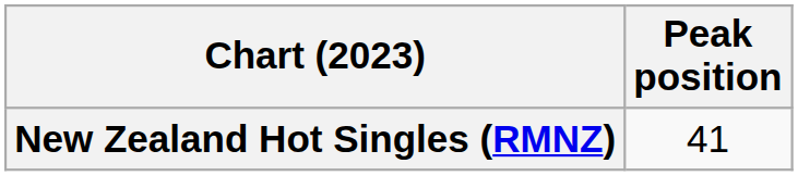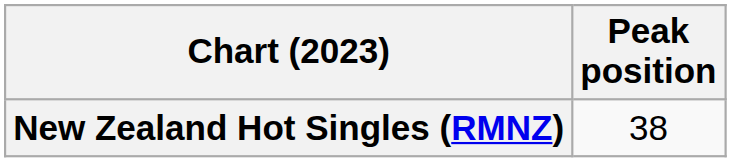 <table class="wikitable sortable plainrowheaders" style="text-align:center">
 <tr>
 <th scope="col">Chart (2023)</th>
 <th scope="col">Peak<br>position</th>
 </tr>
 <tr>
 <th scope="row">New Zealand Hot Singles (<a href='#'>RMNZ</a>)</th>
-<td>41</td>
+<td>38</td>
 </tr>
 </table>
